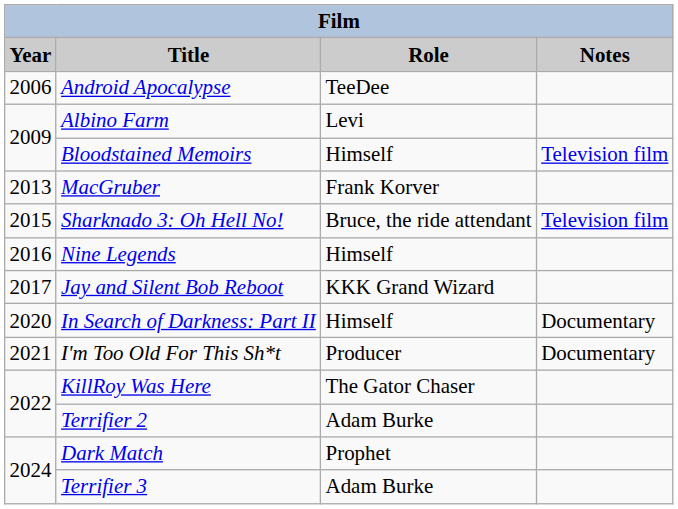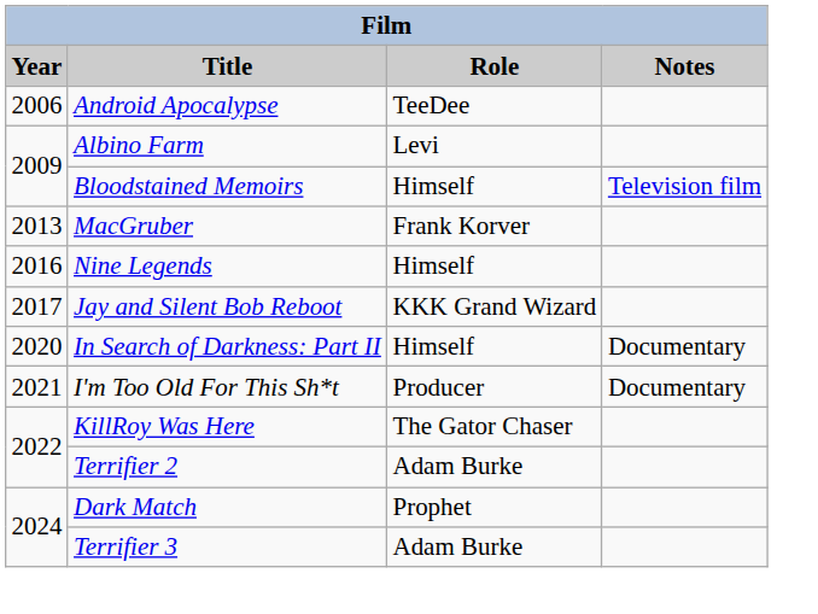 <table class="wikitable sortable">
 <tr style="text-align:center;">
 <th colspan=4 style="background:#B0C4DE;">Film</th>
 </tr>
 <tr style="text-align:center;">
 <th style="background:#ccc;">Year</th>
 <th style="background:#ccc;">Title</th>
 <th style="background:#ccc;">Role</th>
 <th style="background:#ccc;">Notes</th>
 </tr>
 <tr>
 <td>2006</td>
 <td><em><a href='#'>Android Apocalypse</a></em></td>
 <td>TeeDee</td>
 <td></td>
 </tr>
 <tr>
 <td rowspan="2">2009</td>
 <td><em><a href='#'>Albino Farm</a></em></td>
 <td>Levi</td>
 <td></td>
 </tr>
 <tr>
 <td><em><a href='#'>Bloodstained Memoirs</a></em></td>
 <td>Himself</td>
 <td><a href='#'>Television film</a></td>
 </tr>
 <tr>
 <td>2013</td>
 <td><em><a href='#'>MacGruber</a></em></td>
 <td>Frank Korver</td>
 <td></td>
-</tr>
-<tr>
-<td>2015</td>
-<td><em><a href='#'>Sharknado 3: Oh Hell No!</a></em></td>
-<td>Bruce, the ride attendant</td>
-<td><a href='#'>Television film</a></td>
 </tr>
 <tr>
 <td>2016</td>
 <td><em><a href='#'>Nine Legends</a></em></td>
 <td>Himself</td>
 <td></td>
 </tr>
 <tr>
 <td>2017</td>
 <td><em><a href='#'>Jay and Silent Bob Reboot</a></em></td>
 <td>KKK Grand Wizard</td>
 <td></td>
 </tr>
 <tr>
 <td>2020</td>
 <td><em><a href='#'>In Search of Darkness: Part II</a></em></td>
 <td>Himself</td>
 <td>Documentary</td>
 </tr>
 <tr>
 <td>2021</td>
 <td><em>I'm Too Old For This Sh*t</em></td>
 <td>Producer</td>
 <td>Documentary</td>
 </tr>
 <tr>
 <td rowspan=2>2022</td>
 <td><em><a href='#'>KillRoy Was Here</a></em></td>
 <td>The Gator Chaser</td>
 <td></td>
 </tr>
 <tr>
 <td><em><a href='#'>Terrifier 2</a></em></td>
 <td>Adam Burke</td>
 <td></td>
 </tr>
 <tr>
 <td rowspan=2>2024</td>
 <td><em><a href='#'>Dark Match</a></em></td>
 <td>Prophet</td>
 <td></td>
 </tr>
 <tr>
 <td><em><a href='#'>Terrifier 3</a></em></td>
 <td>Adam Burke</td>
 <td></td>
 </tr>
 </table>
